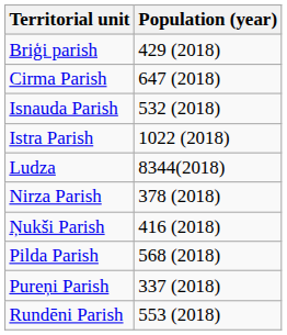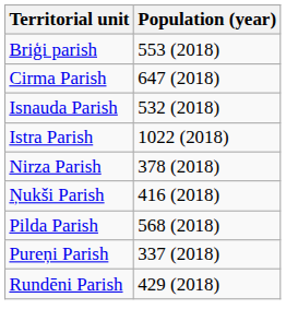 <table class="sortable wikitable">
 <tr>
 <th>Territorial unit</th>
 <th>Population (year)</th>
 </tr>
 <tr>
 <td><a href='#'>Briģi parish</a></td>
-<td>429 (2018)</td>
+<td>553 (2018)</td>
 </tr>
 <tr>
 <td><a href='#'>Cirma Parish</a></td>
 <td>647 (2018)</td>
 </tr>
 <tr>
 <td><a href='#'>Isnauda Parish</a></td>
 <td>532 (2018)</td>
 </tr>
 <tr>
 <td><a href='#'>Istra Parish</a></td>
 <td>1022 (2018)</td>
-</tr>
-<tr>
-<td><a href='#'>Ludza</a></td>
-<td>8344(2018)</td>
 </tr>
 <tr>
 <td><a href='#'>Nirza Parish</a></td>
 <td>378 (2018)</td>
 </tr>
 <tr>
 <td><a href='#'>Ņukši Parish</a></td>
 <td>416 (2018)</td>
 </tr>
 <tr>
 <td><a href='#'>Pilda Parish</a></td>
 <td>568 (2018)</td>
 </tr>
 <tr>
 <td><a href='#'>Pureņi Parish</a></td>
 <td>337 (2018)</td>
 </tr>
 <tr>
 <td><a href='#'>Rundēni Parish</a></td>
-<td>553 (2018)</td>
+<td>429 (2018)</td>
 </tr>
 </table>
